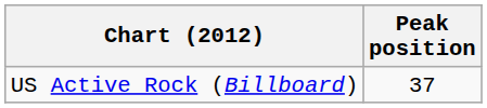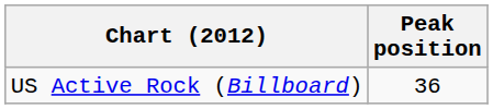 <table class="wikitable sortable plainrowheaders">
 <tr>
 <th>Chart (2012)</th>
 <th>Peak<br> position</th>
 </tr>
 <tr>
 <td>US <a href='#'>Active Rock</a> (<em><a href='#'>Billboard</a></em>)</td>
-<td align="center">37</td>
+<td align="center">36</td>
 </tr>
 </table>
